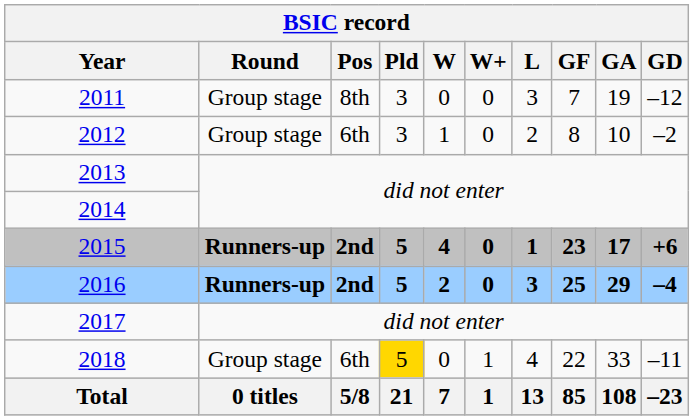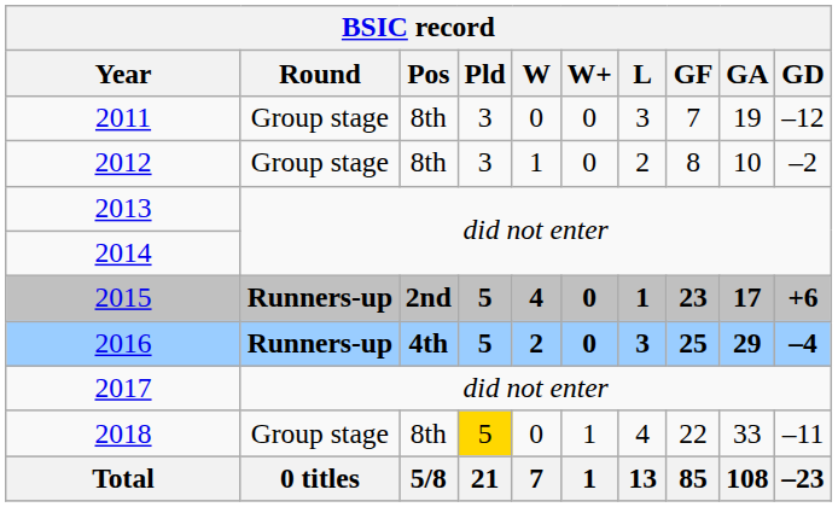 <table class="wikitable" style="text-align: center;">
 <tr>
 <th colspan=10><a href='#'>BSIC</a> record</th>
 </tr>
 <tr>
 <th width=125>Year</th>
 <th>Round</th>
 <th width=20>Pos</th>
 <th width=20>Pld</th>
 <th width=20>W</th>
 <th width=20>W+</th>
 <th width=20>L</th>
 <th width=20>GF</th>
 <th width=20>GA</th>
 <th>GD</th>
 </tr>
 <tr>
 <td> <a href='#'>2011</a></td>
 <td>Group stage</td>
 <td>8th</td>
 <td>3</td>
 <td>0</td>
 <td>0</td>
 <td>3</td>
 <td>7</td>
 <td>19</td>
 <td>–12</td>
 </tr>
 <tr>
 <td> <a href='#'>2012</a></td>
 <td>Group stage</td>
-<td>6th</td>
+<td>8th</td>
 <td>3</td>
 <td>1</td>
 <td>0</td>
 <td>2</td>
 <td>8</td>
 <td>10</td>
 <td>–2</td>
 </tr>
 <tr>
 <td> <a href='#'>2013</a></td>
 <td rowspan=2 colspan=9><em>did not enter</em></td>
 </tr>
 <tr>
 <td> <a href='#'>2014</a></td>
 </tr>
 <tr style="background:silver;">
 <td> <a href='#'>2015</a></td>
 <td><strong>Runners-up</strong></td>
 <td><strong>2nd</strong></td>
 <td><strong>5</strong></td>
 <td><strong>4</strong></td>
 <td><strong>0</strong></td>
 <td><strong>1</strong></td>
 <td><strong>23</strong></td>
 <td><strong>17</strong></td>
 <td><strong>+6</strong></td>
 </tr>
 <tr style="background:#9acdff;">
 <td> <a href='#'>2016</a></td>
 <td><strong>Runners-up</strong></td>
-<td><strong>2nd</strong></td>
+<td><strong>4th</strong></td>
 <td><strong>5</strong></td>
 <td><strong>2</strong></td>
 <td><strong>0</strong></td>
 <td><strong>3</strong></td>
 <td><strong>25</strong></td>
 <td><strong>29</strong></td>
 <td><strong>–4</strong></td>
 </tr>
 <tr>
 <td> <a href='#'>2017</a></td>
 <td colspan=9><em>did not enter</em></td>
 </tr>
 <tr>
 <td> <a href='#'>2018</a></td>
 <td>Group stage</td>
-<td>6th</td>
+<td>8th</td>
 <td style="background: gold;">5</td>
 <td>0</td>
 <td>1</td>
 <td>4</td>
 <td>22</td>
 <td>33</td>
 <td>–11</td>
 </tr>
 <tr>
 <th>Total</th>
 <th>0 titles</th>
 <th>5/8</th>
 <th>21</th>
 <th>7</th>
 <th>1</th>
 <th>13</th>
 <th>85</th>
 <th>108</th>
 <th>–23</th>
 </tr>
 </table>
